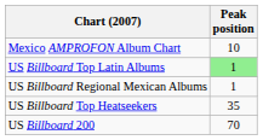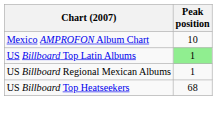 <table class="wikitable">
 <tr>
 <th align="left">Chart (2007)</th>
 <th align="left">Peak<br>position</th>
 </tr>
 <tr>
 <td align="left"><a href='#'>Mexico</a> <a href='#'><em>AMPROFON</em> Album Chart</a></td>
 <td align="center">10</td>
 </tr>
 <tr>
 <td align="left"><a href='#'>US</a> <a href='#'><em>Billboard</em> Top Latin Albums</a></td>
 <td align="center" style="background: lightgreen;">1</td>
 </tr>
 <tr>
 <td align="left">US <em>Billboard</em> Regional Mexican Albums</td>
 <td align="center">1</td>
 </tr>
 <tr>
 <td align="left">US <em>Billboard</em> <a href='#'>Top Heatseekers</a></td>
-<td align="center">35</td>
-</tr>
-<tr>
-<td align="left">US <a href='#'><em>Billboard</em> 200</a></td>
-<td align="center">70</td>
+<td align="center">68</td>
 </tr>
 </table>
